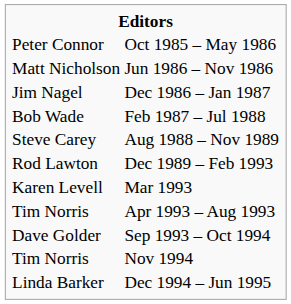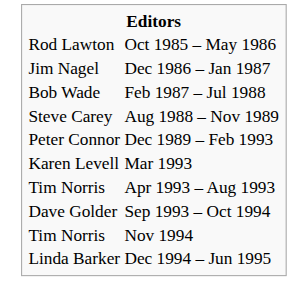 <table class="infobox" style="float: right; clear: right">
 <tr>
 <th colspan="2">Editors</th>
 </tr>
 <tr>
-<td>Peter Connor</td>
+<td>Rod Lawton</td>
 <td>Oct 1985 – May 1986</td>
-</tr>
-<tr>
-<td>Matt Nicholson</td>
-<td>Jun 1986 – Nov 1986</td>
 </tr>
 <tr>
 <td>Jim Nagel</td>
 <td>Dec 1986 – Jan 1987</td>
 </tr>
 <tr>
 <td>Bob Wade</td>
 <td>Feb 1987 – Jul 1988</td>
 </tr>
 <tr>
 <td>Steve Carey</td>
 <td>Aug 1988 – Nov 1989</td>
 </tr>
 <tr>
-<td>Rod Lawton</td>
+<td>Peter Connor</td>
 <td>Dec 1989 – Feb 1993</td>
 </tr>
 <tr>
 <td>Karen Levell</td>
 <td>Mar 1993</td>
 </tr>
 <tr>
 <td>Tim Norris</td>
 <td>Apr 1993 – Aug 1993</td>
 </tr>
 <tr>
 <td>Dave Golder</td>
 <td>Sep 1993 – Oct 1994</td>
 </tr>
 <tr>
 <td>Tim Norris</td>
 <td>Nov 1994</td>
 </tr>
 <tr>
 <td>Linda Barker</td>
 <td>Dec 1994 – Jun 1995</td>
 </tr>
 </table>
